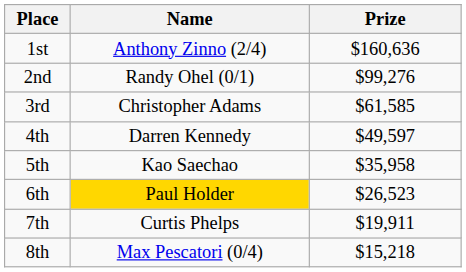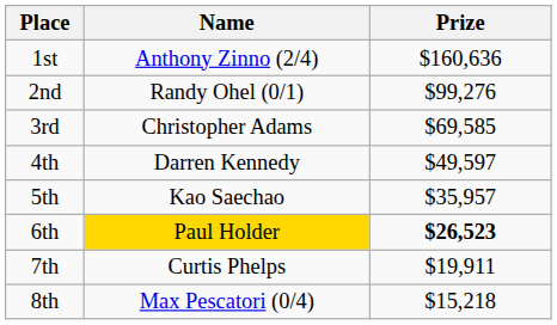 <table class="wikitable">
 <tr>
 <th width="50">Place</th>
 <th width="200">Name</th>
 <th width="125">Prize</th>
 </tr>
 <tr>
 <td align = "center">1st</td>
 <td align = "center"> <a href='#'>Anthony Zinno</a> (2/4)</td>
 <td align="center">$160,636</td>
 </tr>
 <tr>
 <td align = "center">2nd</td>
 <td align = "center"> Randy Ohel (0/1)</td>
 <td align="center">$99,276</td>
 </tr>
 <tr>
 <td align = "center">3rd</td>
 <td align = "center"> Christopher Adams</td>
-<td align="center">$61,585</td>
+<td align="center">$69,585</td>
 </tr>
 <tr>
 <td align = "center">4th</td>
 <td align = "center"> Darren Kennedy</td>
 <td align="center">$49,597</td>
 </tr>
 <tr>
 <td align = "center">5th</td>
 <td align = "center"> Kao Saechao</td>
-<td align="center">$35,958</td>
+<td align="center">$35,957</td>
 </tr>
 <tr>
 <td align = "center">6th</td>
 <td align = "center" style="background: gold;"> Paul Holder</td>
-<td align="center">$26,523</td>
+<td align="center"><strong>$26,523</strong></td>
 </tr>
 <tr>
 <td align = "center">7th</td>
 <td align = "center"> Curtis Phelps</td>
 <td align="center">$19,911</td>
 </tr>
 <tr>
 <td align = "center">8th</td>
 <td align = "center"> <a href='#'>Max Pescatori</a> (0/4)</td>
 <td align="center">$15,218</td>
 </tr>
 </table>
